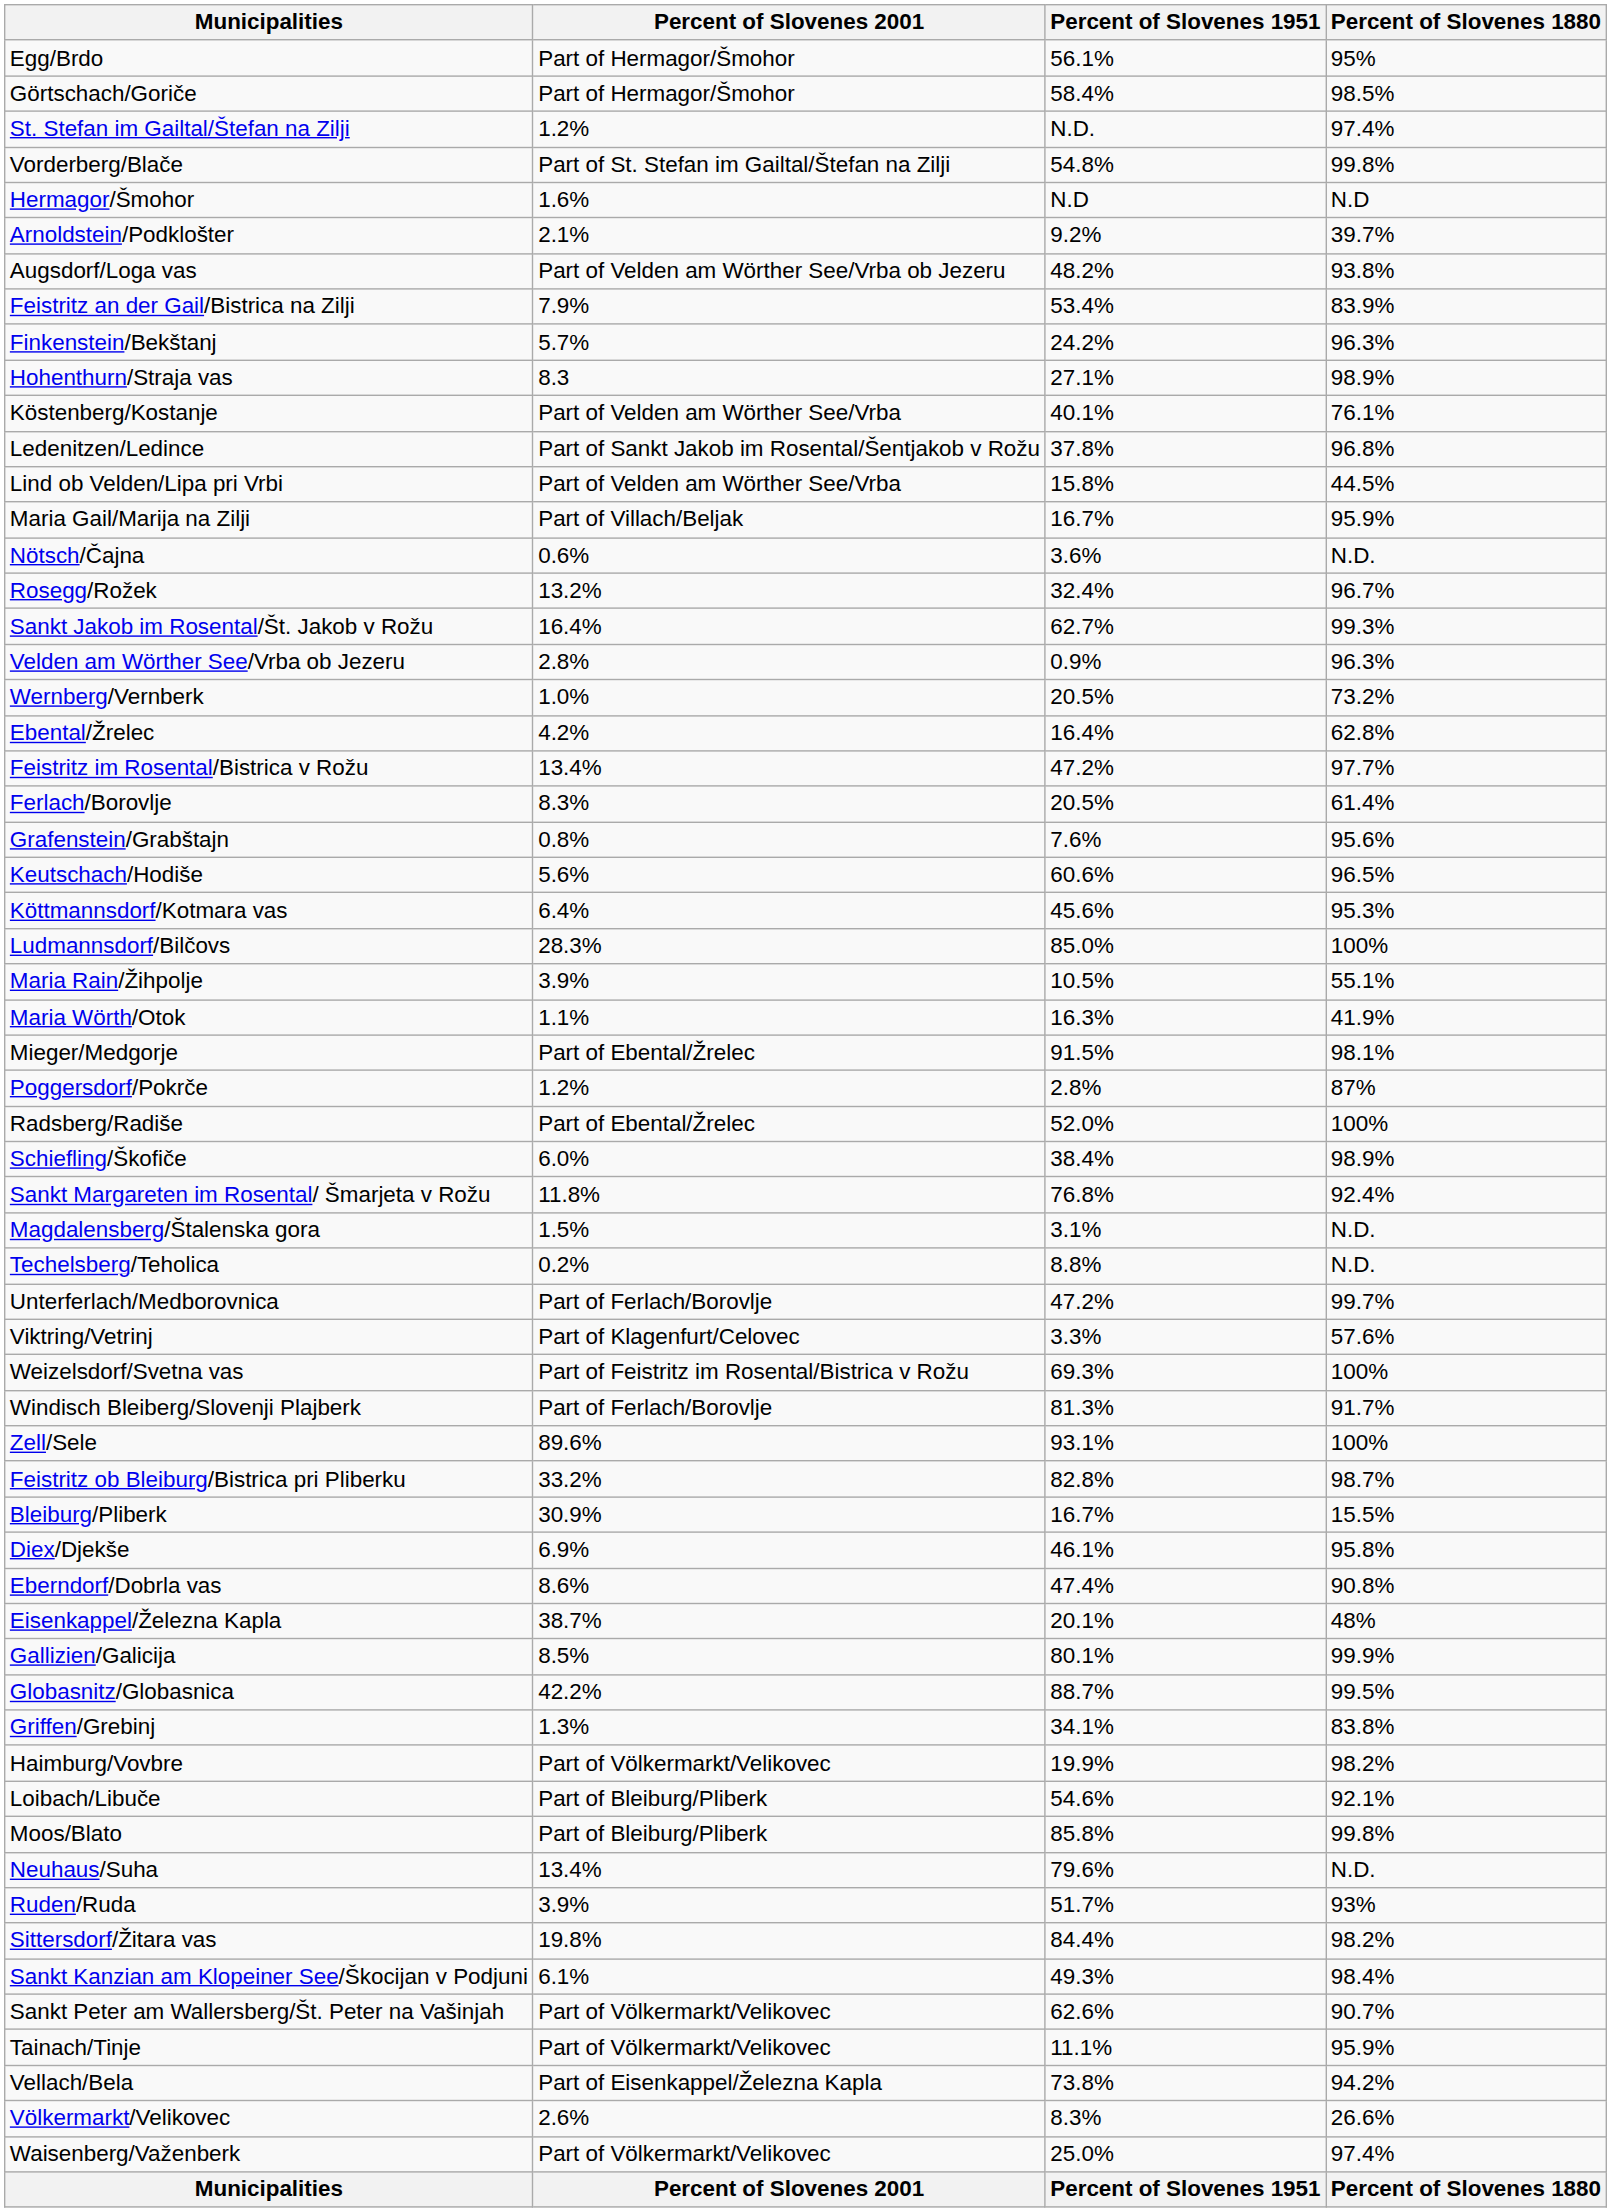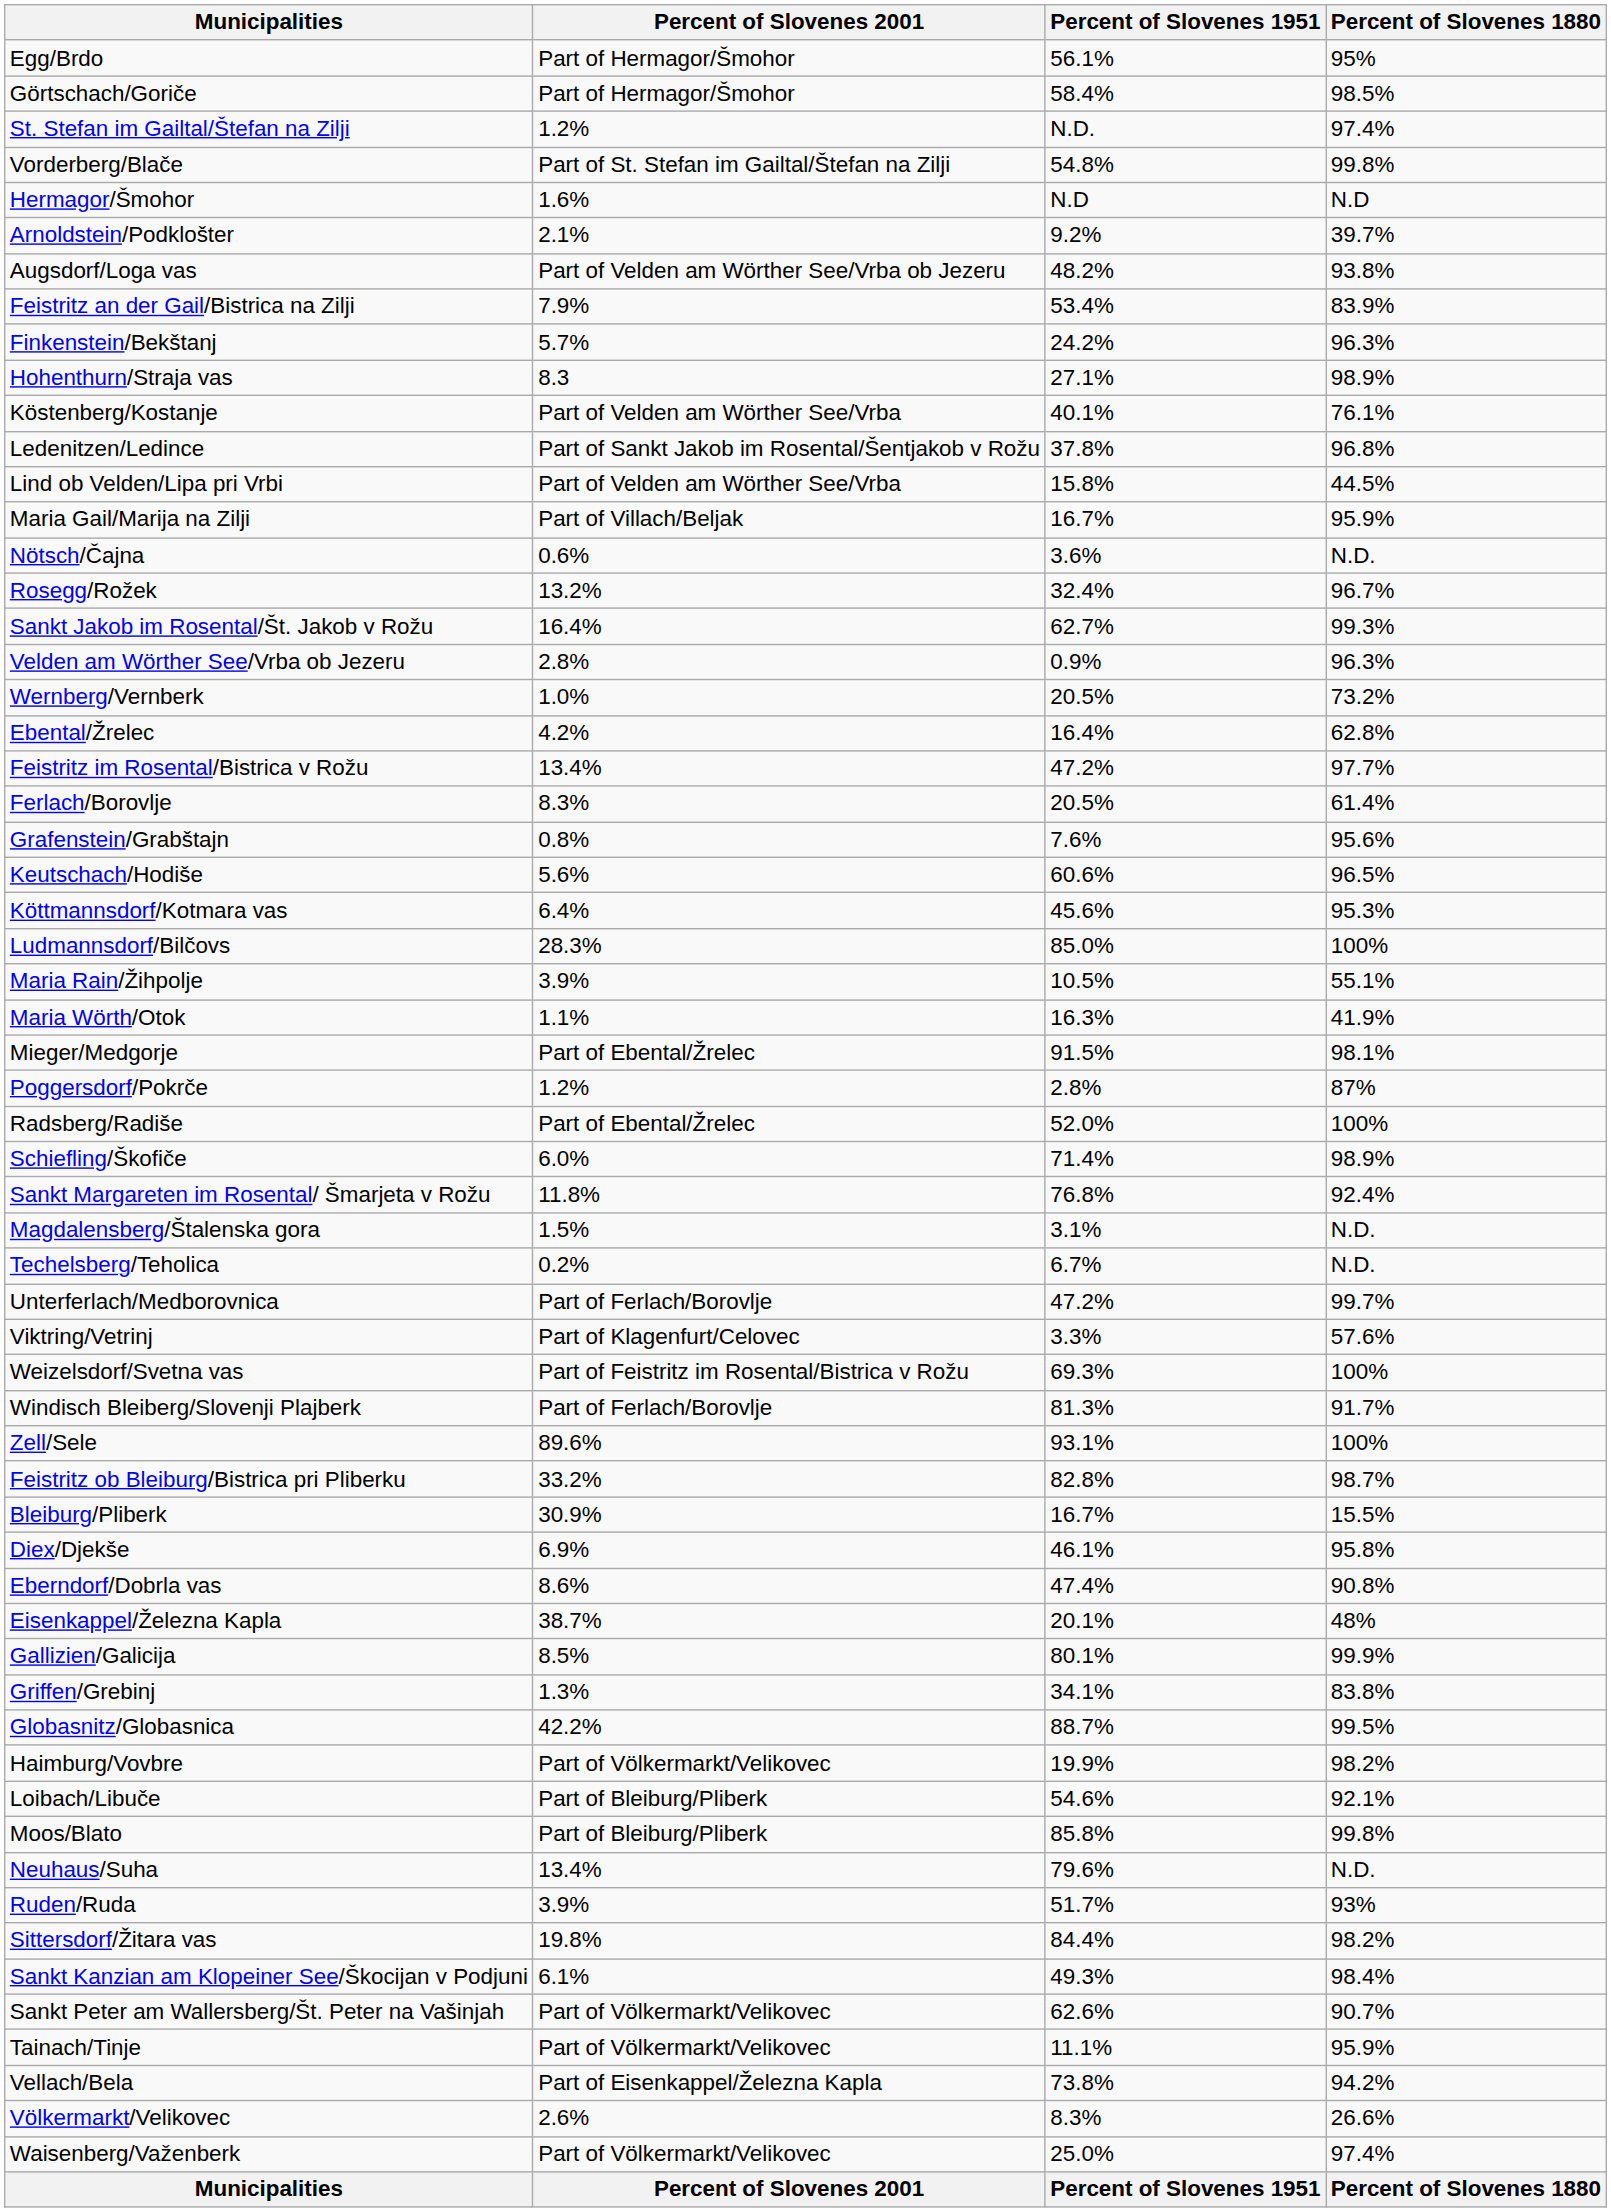 <table class="wikitable sortable">
 <tr>
 <th>Municipalities</th>
 <th>Percent of Slovenes 2001</th>
 <th>Percent of Slovenes 1951</th>
 <th>Percent of Slovenes 1880</th>
 </tr>
 <tr>
 <td>Egg/Brdo</td>
 <td>Part of Hermagor/Šmohor</td>
 <td>56.1%</td>
 <td>95%</td>
 </tr>
 <tr>
 <td>Görtschach/Goriče</td>
 <td>Part of Hermagor/Šmohor</td>
 <td>58.4%</td>
 <td>98.5%</td>
 </tr>
 <tr>
 <td><a href='#'>St. Stefan im Gailtal/Štefan na Zilji</a></td>
 <td>1.2%</td>
 <td>N.D.</td>
 <td>97.4%</td>
 </tr>
 <tr>
 <td>Vorderberg/Blače</td>
 <td>Part of St. Stefan im Gailtal/Štefan na Zilji</td>
 <td>54.8%</td>
 <td>99.8%</td>
 </tr>
 <tr>
 <td><a href='#'>Hermagor</a>/Šmohor</td>
 <td>1.6%</td>
 <td>N.D</td>
 <td>N.D</td>
 </tr>
 <tr>
 <td><a href='#'>Arnoldstein</a>/Podklošter</td>
 <td>2.1%</td>
 <td>9.2%</td>
 <td>39.7%</td>
 </tr>
 <tr>
 <td>Augsdorf/Loga vas</td>
 <td>Part of Velden am Wörther See/Vrba ob Jezeru</td>
 <td>48.2%</td>
 <td>93.8%</td>
 </tr>
 <tr>
 <td><a href='#'>Feistritz an der Gail</a>/Bistrica na Zilji</td>
 <td>7.9%</td>
 <td>53.4%</td>
 <td>83.9%</td>
 </tr>
 <tr>
 <td><a href='#'>Finkenstein</a>/Bekštanj</td>
 <td>5.7%</td>
 <td>24.2%</td>
 <td>96.3%</td>
 </tr>
 <tr>
 <td><a href='#'>Hohenthurn</a>/Straja vas</td>
 <td>8.3</td>
 <td>27.1%</td>
 <td>98.9%</td>
 </tr>
 <tr>
 <td>Köstenberg/Kostanje</td>
 <td>Part of Velden am Wörther See/Vrba</td>
 <td>40.1%</td>
 <td>76.1%</td>
 </tr>
 <tr>
 <td>Ledenitzen/Ledince</td>
 <td>Part of Sankt Jakob im Rosental/Šentjakob v Rožu</td>
 <td>37.8%</td>
 <td>96.8%</td>
 </tr>
 <tr>
 <td>Lind ob Velden/Lipa pri Vrbi</td>
 <td>Part of Velden am Wörther See/Vrba</td>
 <td>15.8%</td>
 <td>44.5%</td>
 </tr>
 <tr>
 <td>Maria Gail/Marija na Zilji</td>
 <td>Part of Villach/Beljak</td>
 <td>16.7%</td>
 <td>95.9%</td>
 </tr>
 <tr>
 <td><a href='#'>Nötsch</a>/Čajna</td>
 <td>0.6%</td>
 <td>3.6%</td>
 <td>N.D.</td>
 </tr>
 <tr>
 <td><a href='#'>Rosegg</a>/Rožek</td>
 <td>13.2%</td>
 <td>32.4%</td>
 <td>96.7%</td>
 </tr>
 <tr>
 <td><a href='#'>Sankt Jakob im Rosental</a>/Št. Jakob v Rožu</td>
 <td>16.4%</td>
 <td>62.7%</td>
 <td>99.3%</td>
 </tr>
 <tr>
 <td><a href='#'>Velden am Wörther See</a>/Vrba ob Jezeru</td>
 <td>2.8%</td>
 <td>0.9%</td>
 <td>96.3%</td>
 </tr>
 <tr>
 <td><a href='#'>Wernberg</a>/Vernberk</td>
 <td>1.0%</td>
 <td>20.5%</td>
 <td>73.2%</td>
 </tr>
 <tr>
 <td><a href='#'>Ebental</a>/Žrelec</td>
 <td>4.2%</td>
 <td>16.4%</td>
 <td>62.8%</td>
 </tr>
 <tr>
 <td><a href='#'>Feistritz im Rosental</a>/Bistrica v Rožu</td>
 <td>13.4%</td>
 <td>47.2%</td>
 <td>97.7%</td>
 </tr>
 <tr>
 <td><a href='#'>Ferlach</a>/Borovlje</td>
 <td>8.3%</td>
 <td>20.5%</td>
 <td>61.4%</td>
 </tr>
 <tr>
 <td><a href='#'>Grafenstein</a>/Grabštajn</td>
 <td>0.8%</td>
 <td>7.6%</td>
 <td>95.6%</td>
 </tr>
 <tr>
 <td><a href='#'>Keutschach</a>/Hodiše</td>
 <td>5.6%</td>
 <td>60.6%</td>
 <td>96.5%</td>
 </tr>
 <tr>
 <td><a href='#'>Köttmannsdorf</a>/Kotmara vas</td>
 <td>6.4%</td>
 <td>45.6%</td>
 <td>95.3%</td>
 </tr>
 <tr>
 <td><a href='#'>Ludmannsdorf</a>/Bilčovs</td>
 <td>28.3%</td>
 <td>85.0%</td>
 <td>100%</td>
 </tr>
 <tr>
 <td><a href='#'>Maria Rain</a>/Žihpolje</td>
 <td>3.9%</td>
 <td>10.5%</td>
 <td>55.1%</td>
 </tr>
 <tr>
 <td><a href='#'>Maria Wörth</a>/Otok</td>
 <td>1.1%</td>
 <td>16.3%</td>
 <td>41.9%</td>
 </tr>
 <tr>
 <td>Mieger/Medgorje</td>
 <td>Part of Ebental/Žrelec</td>
 <td>91.5%</td>
 <td>98.1%</td>
 </tr>
 <tr>
 <td><a href='#'>Poggersdorf</a>/Pokrče</td>
 <td>1.2%</td>
 <td>2.8%</td>
 <td>87%</td>
 </tr>
 <tr>
 <td>Radsberg/Radiše</td>
 <td>Part of Ebental/Žrelec</td>
 <td>52.0%</td>
 <td>100%</td>
 </tr>
 <tr>
 <td><a href='#'>Schiefling</a>/Škofiče</td>
 <td>6.0%</td>
-<td>38.4%</td>
+<td>71.4%</td>
 <td>98.9%</td>
 </tr>
 <tr>
 <td><a href='#'>Sankt Margareten im Rosental</a>/ Šmarjeta v Rožu</td>
 <td>11.8%</td>
 <td>76.8%</td>
 <td>92.4%</td>
 </tr>
 <tr>
 <td><a href='#'>Magdalensberg</a>/Štalenska gora</td>
 <td>1.5%</td>
 <td>3.1%</td>
 <td>N.D.</td>
 </tr>
 <tr>
 <td><a href='#'>Techelsberg</a>/Teholica</td>
 <td>0.2%</td>
-<td>8.8%</td>
+<td>6.7%</td>
 <td>N.D.</td>
 </tr>
 <tr>
 <td>Unterferlach/Medborovnica</td>
 <td>Part of Ferlach/Borovlje</td>
 <td>47.2%</td>
 <td>99.7%</td>
 </tr>
 <tr>
 <td>Viktring/Vetrinj</td>
 <td>Part of Klagenfurt/Celovec</td>
 <td>3.3%</td>
 <td>57.6%</td>
 </tr>
 <tr>
 <td>Weizelsdorf/Svetna vas</td>
 <td>Part of Feistritz im Rosental/Bistrica v Rožu</td>
 <td>69.3%</td>
 <td>100%</td>
 </tr>
 <tr>
 <td>Windisch Bleiberg/Slovenji Plajberk</td>
 <td>Part of Ferlach/Borovlje</td>
 <td>81.3%</td>
 <td>91.7%</td>
 </tr>
 <tr>
 <td><a href='#'>Zell</a>/Sele</td>
 <td>89.6%</td>
 <td>93.1%</td>
 <td>100%</td>
 </tr>
 <tr>
 <td><a href='#'>Feistritz ob Bleiburg</a>/Bistrica pri Pliberku</td>
 <td>33.2%</td>
 <td>82.8%</td>
 <td>98.7%</td>
 </tr>
 <tr>
 <td><a href='#'>Bleiburg</a>/Pliberk</td>
 <td>30.9%</td>
 <td>16.7%</td>
 <td>15.5%</td>
 </tr>
 <tr>
 <td><a href='#'>Diex</a>/Djekše</td>
 <td>6.9%</td>
 <td>46.1%</td>
 <td>95.8%</td>
 </tr>
 <tr>
 <td><a href='#'>Eberndorf</a>/Dobrla vas</td>
 <td>8.6%</td>
 <td>47.4%</td>
 <td>90.8%</td>
 </tr>
 <tr>
 <td><a href='#'>Eisenkappel</a>/Železna Kapla</td>
 <td>38.7%</td>
 <td>20.1%</td>
 <td>48%</td>
 </tr>
 <tr>
 <td><a href='#'>Gallizien</a>/Galicija</td>
 <td>8.5%</td>
 <td>80.1%</td>
 <td>99.9%</td>
 </tr>
 <tr>
+<td><a href='#'>Griffen</a>/Grebinj</td>
+<td>1.3%</td>
+<td>34.1%</td>
+<td>83.8%</td>
+</tr>
+<tr>
 <td><a href='#'>Globasnitz</a>/Globasnica</td>
 <td>42.2%</td>
 <td>88.7%</td>
 <td>99.5%</td>
-</tr>
-<tr>
-<td><a href='#'>Griffen</a>/Grebinj</td>
-<td>1.3%</td>
-<td>34.1%</td>
-<td>83.8%</td>
 </tr>
 <tr>
 <td>Haimburg/Vovbre</td>
 <td>Part of Völkermarkt/Velikovec</td>
 <td>19.9%</td>
 <td>98.2%</td>
 </tr>
 <tr>
 <td>Loibach/Libuče</td>
 <td>Part of Bleiburg/Pliberk</td>
 <td>54.6%</td>
 <td>92.1%</td>
 </tr>
 <tr>
 <td>Moos/Blato</td>
 <td>Part of Bleiburg/Pliberk</td>
 <td>85.8%</td>
 <td>99.8%</td>
 </tr>
 <tr>
 <td><a href='#'>Neuhaus</a>/Suha</td>
 <td>13.4%</td>
 <td>79.6%</td>
 <td>N.D.</td>
 </tr>
 <tr>
 <td><a href='#'>Ruden</a>/Ruda</td>
 <td>3.9%</td>
 <td>51.7%</td>
 <td>93%</td>
 </tr>
 <tr>
 <td><a href='#'>Sittersdorf</a>/Žitara vas</td>
 <td>19.8%</td>
 <td>84.4%</td>
 <td>98.2%</td>
 </tr>
 <tr>
 <td><a href='#'>Sankt Kanzian am Klopeiner See</a>/Škocijan v Podjuni</td>
 <td>6.1%</td>
 <td>49.3%</td>
 <td>98.4%</td>
 </tr>
 <tr>
 <td>Sankt Peter am Wallersberg/Št. Peter na Vašinjah</td>
 <td>Part of Völkermarkt/Velikovec</td>
 <td>62.6%</td>
 <td>90.7%</td>
 </tr>
 <tr>
 <td>Tainach/Tinje</td>
 <td>Part of Völkermarkt/Velikovec</td>
 <td>11.1%</td>
 <td>95.9%</td>
 </tr>
 <tr>
 <td>Vellach/Bela</td>
 <td>Part of Eisenkappel/Železna Kapla</td>
 <td>73.8%</td>
 <td>94.2%</td>
 </tr>
 <tr>
 <td><a href='#'>Völkermarkt</a>/Velikovec</td>
 <td>2.6%</td>
 <td>8.3%</td>
 <td>26.6%</td>
 </tr>
 <tr>
 <td>Waisenberg/Važenberk</td>
 <td>Part of Völkermarkt/Velikovec</td>
 <td>25.0%</td>
 <td>97.4%</td>
 </tr>
 <tr>
 <th>Municipalities</th>
 <th>Percent of Slovenes 2001</th>
 <th>Percent of Slovenes 1951</th>
 <th>Percent of Slovenes 1880</th>
 </tr>
 </table>
